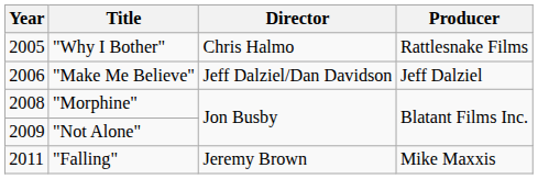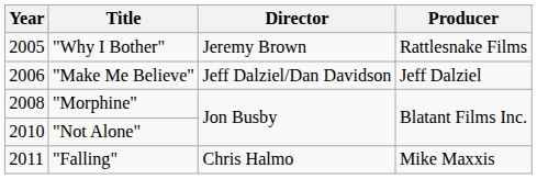 <table class="wikitable" border="1">
 <tr>
 <th>Year</th>
 <th>Title</th>
 <th>Director</th>
 <th>Producer</th>
 </tr>
 <tr>
 <td>2005</td>
 <td>"Why I Bother"</td>
-<td>Chris Halmo</td>
+<td>Jeremy Brown</td>
 <td>Rattlesnake Films</td>
 </tr>
 <tr>
 <td>2006</td>
 <td>"Make Me Believe"</td>
 <td>Jeff Dalziel/Dan Davidson</td>
 <td>Jeff Dalziel</td>
 </tr>
 <tr>
 <td>2008</td>
 <td>"Morphine"</td>
 <td rowspan="2">Jon Busby</td>
 <td rowspan="2">Blatant Films Inc.</td>
 </tr>
 <tr>
-<td>2009</td>
+<td>2010</td>
 <td>"Not Alone"</td>
 </tr>
 <tr>
 <td>2011</td>
 <td>"Falling"</td>
-<td>Jeremy Brown</td>
+<td>Chris Halmo</td>
 <td>Mike Maxxis</td>
 </tr>
 </table>
